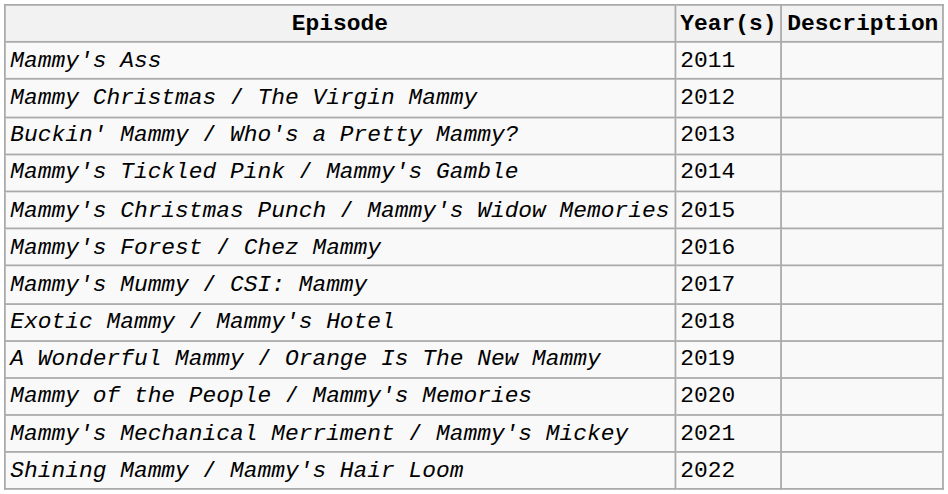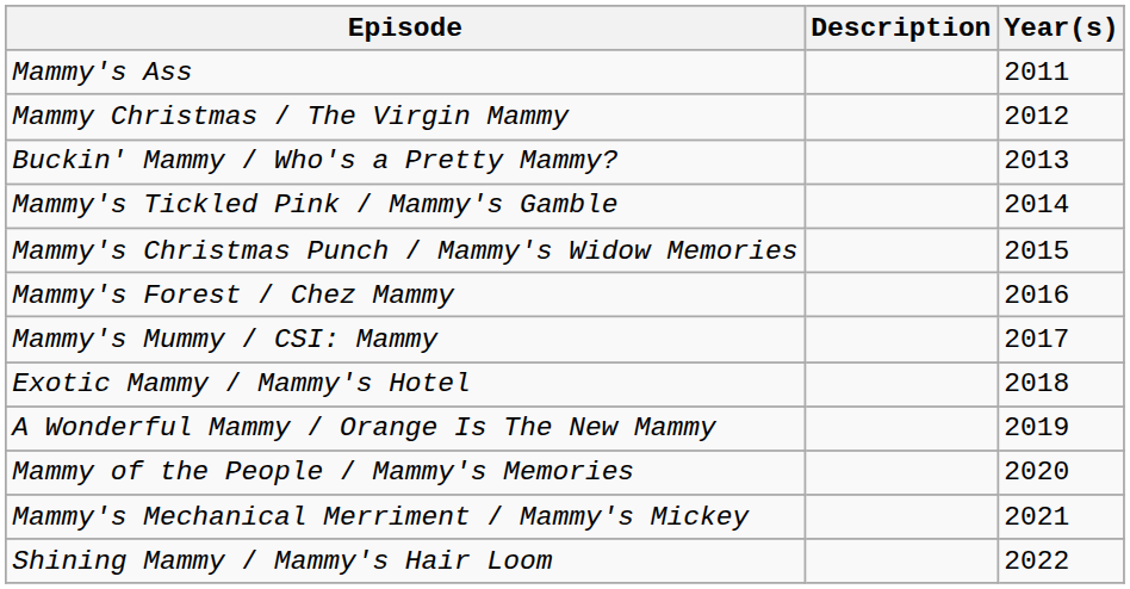 <table class="wikitable sortable">
 <tr>
 <th>Episode</th>
+<th>Description</th>
 <th>Year(s)</th>
-<th>Description</th>
 </tr>
 <tr>
 <td><em>Mammy's Ass</em></td>
+<td></td>
 <td>2011</td>
-<td></td>
 </tr>
 <tr>
 <td><em>Mammy Christmas</em> / <em>The Virgin Mammy</em></td>
+<td></td>
 <td>2012</td>
-<td></td>
 </tr>
 <tr>
 <td><em>Buckin' Mammy</em> / <em>Who's a Pretty Mammy?</em></td>
+<td></td>
 <td>2013</td>
-<td></td>
 </tr>
 <tr>
 <td><em>Mammy's Tickled Pink</em> / <em>Mammy's Gamble</em></td>
+<td></td>
 <td>2014</td>
-<td></td>
 </tr>
 <tr>
 <td><em>Mammy's Christmas Punch</em> / <em>Mammy's Widow Memories</em></td>
+<td></td>
 <td>2015</td>
-<td></td>
 </tr>
 <tr>
 <td><em>Mammy's Forest</em> / <em>Chez Mammy</em></td>
+<td></td>
 <td>2016</td>
-<td></td>
 </tr>
 <tr>
 <td><em>Mammy's Mummy</em> / <em>CSI: Mammy</em></td>
+<td></td>
 <td>2017</td>
-<td></td>
 </tr>
 <tr>
 <td><em>Exotic Mammy</em> / <em>Mammy's Hotel</em></td>
+<td></td>
 <td>2018</td>
-<td></td>
 </tr>
 <tr>
 <td><em>A Wonderful Mammy</em> / <em>Orange Is The New Mammy</em></td>
+<td></td>
 <td>2019</td>
-<td></td>
 </tr>
 <tr>
 <td><em>Mammy of the People</em> / <em>Mammy's Memories</em></td>
+<td></td>
 <td>2020</td>
-<td></td>
 </tr>
 <tr>
 <td><em>Mammy's Mechanical Merriment</em> / <em>Mammy's Mickey</em></td>
+<td></td>
 <td>2021</td>
-<td></td>
 </tr>
 <tr>
 <td><em>Shining Mammy</em> / <em>Mammy's Hair Loom</em></td>
+<td></td>
 <td>2022</td>
-<td></td>
 </tr>
 </table>
